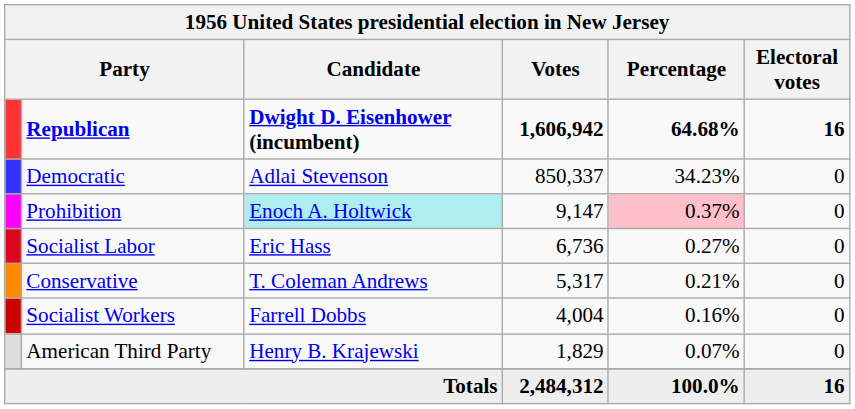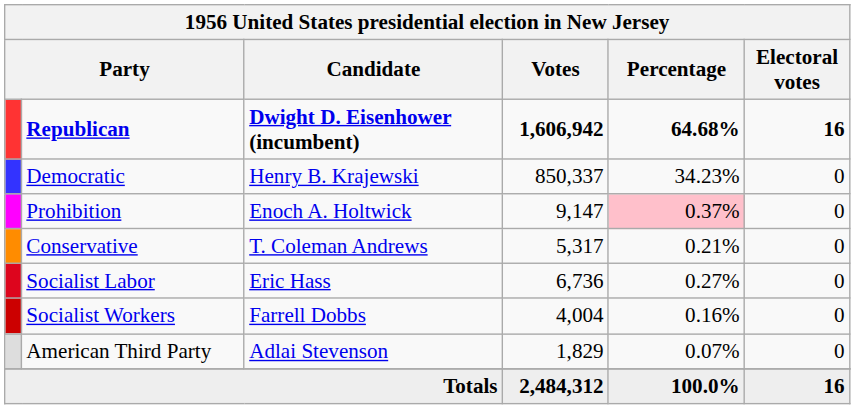 <table class="wikitable" style="font-size: 95%;">
 <tr>
 <th colspan="6">1956 United States presidential election in New Jersey</th>
 </tr>
 <tr>
 <th colspan="2" style="width: 15em">Party</th>
 <th style="width: 17em">Candidate</th>
 <th style="width: 5em">Votes</th>
 <th style="width: 7em">Percentage</th>
 <th style="width: 5em">Electoral votes</th>
 </tr>
 <tr>
 <th style="background-color:#FF3333; width: 3px"></th>
 <td style="width: 130px"><strong><a href='#'>Republican</a></strong></td>
 <td><strong><a href='#'>Dwight D. Eisenhower</a> (incumbent)</strong></td>
 <td align="right"><strong>1,606,942</strong></td>
 <td align="right"><strong>64.68%</strong></td>
 <td align="right"><strong>16</strong></td>
 </tr>
 <tr>
 <th style="background-color:#3333FF; width: 3px"></th>
 <td style="width: 130px"><a href='#'>Democratic</a></td>
-<td><a href='#'>Adlai Stevenson</a></td>
+<td><a href='#'>Henry B. Krajewski</a></td>
 <td align="right">850,337</td>
 <td align="right">34.23%</td>
 <td align="right">0</td>
 </tr>
 <tr>
 <th style="background-color:#FF00FF; width: 3px"></th>
 <td style="width: 130px"><a href='#'>Prohibition</a></td>
-<td style="background: paleturquoise;"><a href='#'>Enoch A. Holtwick</a></td>
+<td><a href='#'>Enoch A. Holtwick</a></td>
 <td align="right">9,147</td>
 <td align="right" style="background: pink;">0.37%</td>
+<td align="right">0</td>
+</tr>
+<tr>
+<th style="background-color:#FF8C00; width: 3px"></th>
+<td style="width: 130px"><a href='#'>Conservative</a></td>
+<td><a href='#'>T. Coleman Andrews</a></td>
+<td align="right">5,317</td>
+<td align="right">0.21%</td>
 <td align="right">0</td>
 </tr>
 <tr>
 <th style="background-color:#DD051D; width: 3px"></th>
 <td style="width: 130px"><a href='#'>Socialist Labor</a></td>
 <td><a href='#'>Eric Hass</a></td>
 <td align="right">6,736</td>
 <td align="right">0.27%</td>
-<td align="right">0</td>
-</tr>
-<tr>
-<th style="background-color:#FF8C00; width: 3px"></th>
-<td style="width: 130px"><a href='#'>Conservative</a></td>
-<td><a href='#'>T. Coleman Andrews</a></td>
-<td align="right">5,317</td>
-<td align="right">0.21%</td>
 <td align="right">0</td>
 </tr>
 <tr>
 <th style="background-color:#CC0000; width: 3px"></th>
 <td style="width: 130px"><a href='#'>Socialist Workers</a></td>
 <td><a href='#'>Farrell Dobbs</a></td>
 <td align="right">4,004</td>
 <td align="right">0.16%</td>
 <td align="right">0</td>
 </tr>
 <tr>
 <th style="background-color:#DDDDDD; width: 3px"></th>
 <td style="width: 130px">American Third Party</td>
-<td><a href='#'>Henry B. Krajewski</a></td>
+<td><a href='#'>Adlai Stevenson</a></td>
 <td align="right">1,829</td>
 <td align="right">0.07%</td>
 <td align="right">0</td>
 </tr>
 <tr>
 </tr>
 <tr style="background:#eee; text-align:right;">
 <td colspan="3"><strong>Totals</strong></td>
 <td><strong>2,484,312</strong></td>
 <td><strong>100.0%</strong></td>
 <td><strong>16</strong></td>
 </tr>
 </table>
